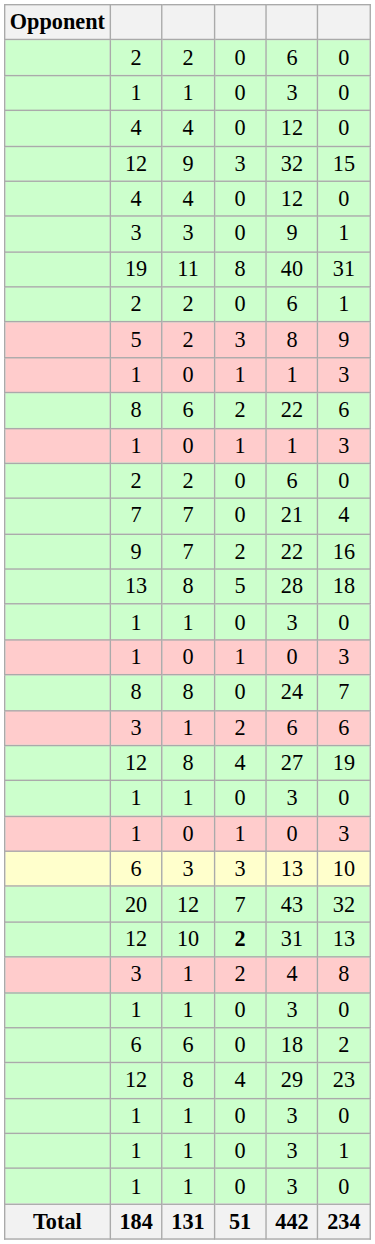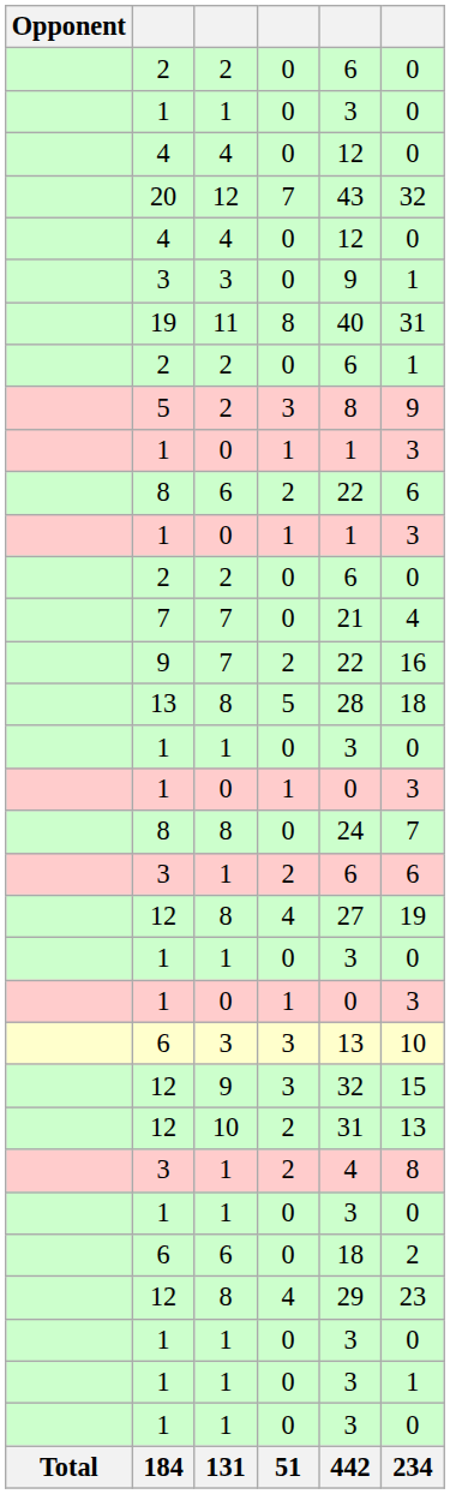 <table class="wikitable sortable" style="text-align: center;">
 <tr>
 <th width="30">Opponent</th>
 <th width=30></th>
 <th width=30></th>
 <th width=30></th>
 <th width=30></th>
 <th width=30></th>
 </tr>
 <tr bgcolor=#CCFFCC>
 <td align="left"></td>
 <td>2</td>
 <td>2</td>
 <td>0</td>
 <td>6</td>
 <td>0</td>
 </tr>
 <tr bgcolor=#CCFFCC>
 <td align="left"></td>
 <td>1</td>
 <td>1</td>
 <td>0</td>
 <td>3</td>
 <td>0</td>
 </tr>
 <tr bgcolor=#CCFFCC>
 <td align="left"></td>
 <td>4</td>
 <td>4</td>
 <td>0</td>
 <td>12</td>
 <td>0</td>
 </tr>
 <tr bgcolor=#CCFFCC>
 <td align="left"></td>
+<td>20</td>
 <td>12</td>
-<td>9</td>
-<td>3</td>
+<td>7</td>
+<td>43</td>
 <td>32</td>
-<td>15</td>
 </tr>
 <tr bgcolor=#CCFFCC>
 <td align="left"></td>
 <td>4</td>
 <td>4</td>
 <td>0</td>
 <td>12</td>
 <td>0</td>
 </tr>
 <tr bgcolor=#CCFFCC>
 <td align="left"></td>
 <td>3</td>
 <td>3</td>
 <td>0</td>
 <td>9</td>
 <td>1</td>
 </tr>
 <tr bgcolor=#CCFFCC>
 <td align="left"></td>
 <td>19</td>
 <td>11</td>
 <td>8</td>
 <td>40</td>
 <td>31</td>
 </tr>
 <tr bgcolor=#CCFFCC>
 <td align="left"></td>
 <td>2</td>
 <td>2</td>
 <td>0</td>
 <td>6</td>
 <td>1</td>
 </tr>
 <tr bgcolor=#FFCCCC>
 <td align="left"></td>
 <td>5</td>
 <td>2</td>
 <td>3</td>
 <td>8</td>
 <td>9</td>
 </tr>
 <tr bgcolor=#FFCCCC>
 <td align="left"></td>
 <td>1</td>
 <td>0</td>
 <td>1</td>
 <td>1</td>
 <td>3</td>
 </tr>
 <tr bgcolor=#CCFFCC>
 <td align="left"></td>
 <td>8</td>
 <td>6</td>
 <td>2</td>
 <td>22</td>
 <td>6</td>
 </tr>
 <tr bgcolor=#FFCCCC>
 <td align="left"></td>
 <td>1</td>
 <td>0</td>
 <td>1</td>
 <td>1</td>
 <td>3</td>
 </tr>
 <tr bgcolor=#CCFFCC>
 <td align="left"></td>
 <td>2</td>
 <td>2</td>
 <td>0</td>
 <td>6</td>
 <td>0</td>
 </tr>
 <tr bgcolor=#CCFFCC>
 <td align="left"></td>
 <td>7</td>
 <td>7</td>
 <td>0</td>
 <td>21</td>
 <td>4</td>
 </tr>
 <tr bgcolor=#CCFFCC>
 <td align="left"></td>
 <td>9</td>
 <td>7</td>
 <td>2</td>
 <td>22</td>
 <td>16</td>
 </tr>
 <tr bgcolor=#CCFFCC>
 <td align="left"></td>
 <td>13</td>
 <td>8</td>
 <td>5</td>
 <td>28</td>
 <td>18</td>
 </tr>
 <tr bgcolor=#CCFFCC>
 <td align="left"></td>
 <td>1</td>
 <td>1</td>
 <td>0</td>
 <td>3</td>
 <td>0</td>
 </tr>
 <tr bgcolor=#FFCCCC>
 <td align="left"></td>
 <td>1</td>
 <td>0</td>
 <td>1</td>
 <td>0</td>
 <td>3</td>
 </tr>
 <tr bgcolor=#CCFFCC>
 <td align="left"></td>
 <td>8</td>
 <td>8</td>
 <td>0</td>
 <td>24</td>
 <td>7</td>
 </tr>
 <tr bgcolor=#FFCCCC>
 <td align="left"></td>
 <td>3</td>
 <td>1</td>
 <td>2</td>
 <td>6</td>
 <td>6</td>
 </tr>
 <tr bgcolor=#CCFFCC>
 <td align="left"></td>
 <td>12</td>
 <td>8</td>
 <td>4</td>
 <td>27</td>
 <td>19</td>
 </tr>
 <tr bgcolor=#CCFFCC>
 <td align="left"></td>
 <td>1</td>
 <td>1</td>
 <td>0</td>
 <td>3</td>
 <td>0</td>
 </tr>
 <tr bgcolor=#FFCCCC>
 <td align="left"></td>
 <td>1</td>
 <td>0</td>
 <td>1</td>
 <td>0</td>
 <td>3</td>
 </tr>
 <tr bgcolor=#FFFFCC>
 <td align="left"></td>
 <td>6</td>
 <td>3</td>
 <td>3</td>
 <td>13</td>
 <td>10</td>
 </tr>
 <tr bgcolor=#CCFFCC>
 <td align="left"></td>
-<td>20</td>
 <td>12</td>
-<td>7</td>
-<td>43</td>
+<td>9</td>
+<td>3</td>
 <td>32</td>
+<td>15</td>
 </tr>
 <tr bgcolor=#CCFFCC>
 <td align="left"></td>
 <td>12</td>
 <td>10</td>
-<td><strong>2</strong></td>
+<td>2</td>
 <td>31</td>
 <td>13</td>
 </tr>
 <tr bgcolor=#FFCCCC>
 <td align="left"></td>
 <td>3</td>
 <td>1</td>
 <td>2</td>
 <td>4</td>
 <td>8</td>
 </tr>
 <tr bgcolor=#CCFFCC>
 <td align="left"></td>
 <td>1</td>
 <td>1</td>
 <td>0</td>
 <td>3</td>
 <td>0</td>
 </tr>
 <tr bgcolor=#CCFFCC>
 <td align="left"></td>
 <td>6</td>
 <td>6</td>
 <td>0</td>
 <td>18</td>
 <td>2</td>
 </tr>
 <tr bgcolor=#CCFFCC>
 <td align="left"></td>
 <td>12</td>
 <td>8</td>
 <td>4</td>
 <td>29</td>
 <td>23</td>
 </tr>
 <tr bgcolor=#CCFFCC>
 <td align="left"></td>
 <td>1</td>
 <td>1</td>
 <td>0</td>
 <td>3</td>
 <td>0</td>
 </tr>
 <tr bgcolor=#CCFFCC>
 <td align="left"></td>
 <td>1</td>
 <td>1</td>
 <td>0</td>
 <td>3</td>
 <td>1</td>
 </tr>
 <tr bgcolor=#CCFFCC>
 <td align="left"></td>
 <td>1</td>
 <td>1</td>
 <td>0</td>
 <td>3</td>
 <td>0</td>
 </tr>
 <tr>
 <th>Total</th>
 <th>184</th>
 <th>131</th>
 <th>51</th>
 <th>442</th>
 <th>234</th>
 </tr>
 </table>
